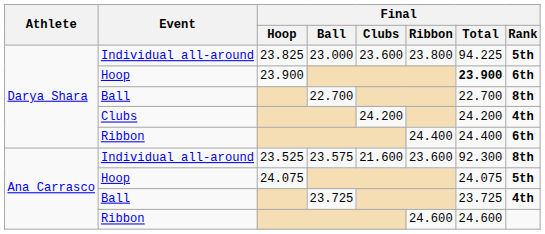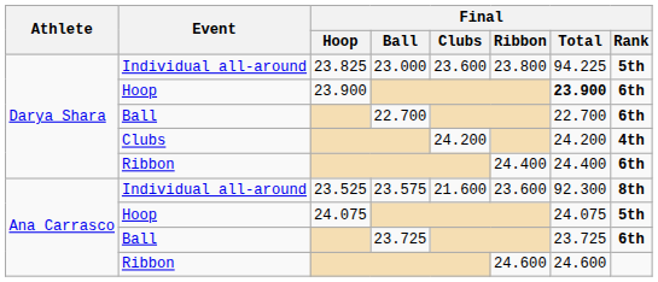 <table class="wikitable" border="1" style="font-size:90%">
 <tr>
 <th rowspan=2>Athlete</th>
 <th rowspan=2>Event</th>
 <th colspan=6>Final</th>
 </tr>
 <tr>
 <th>Hoop</th>
 <th>Ball</th>
 <th>Clubs</th>
 <th>Ribbon</th>
 <th>Total</th>
 <th>Rank</th>
 </tr>
 <tr>
 <td rowspan=5><a href='#'>Darya Shara</a></td>
 <td><a href='#'>Individual all-around</a></td>
 <td align=center>23.825</td>
 <td align=center>23.000</td>
 <td align=center>23.600</td>
 <td align=center>23.800</td>
 <td align=center>94.225</td>
 <td align=center><strong>5th</strong></td>
 </tr>
 <tr>
 <td><a href='#'>Hoop</a></td>
 <td align=center>23.900</td>
 <td colspan=3 bgcolor=wheat></td>
 <td align=center><strong>23.900</strong></td>
 <td align=center><strong>6th</strong></td>
 </tr>
 <tr>
 <td><a href='#'>Ball</a></td>
 <td bgcolor=wheat></td>
 <td align=center>22.700</td>
 <td colspan=2 bgcolor=wheat></td>
 <td align=center>22.700</td>
-<td align=center><strong>8th</strong></td>
+<td align=center><strong>6th</strong></td>
 </tr>
 <tr>
 <td><a href='#'>Clubs</a></td>
 <td colspan=2 bgcolor=wheat></td>
 <td align=center>24.200</td>
 <td bgcolor=wheat></td>
 <td align=center>24.200</td>
 <td align=center><strong>4th</strong></td>
 </tr>
 <tr>
 <td><a href='#'>Ribbon</a></td>
 <td colspan=3 bgcolor=wheat></td>
 <td align=center>24.400</td>
 <td align=center>24.400</td>
 <td align=center><strong>6th</strong></td>
 </tr>
 <tr>
 <td rowspan=4><a href='#'>Ana Carrasco</a></td>
 <td><a href='#'>Individual all-around</a></td>
 <td align=center>23.525</td>
 <td align=center>23.575</td>
 <td align=center>21.600</td>
 <td align=center>23.600</td>
 <td align=center>92.300</td>
 <td align=center><strong>8th</strong></td>
 </tr>
 <tr>
 <td><a href='#'>Hoop</a></td>
 <td align=center>24.075</td>
 <td colspan=3 bgcolor=wheat></td>
 <td align=center>24.075</td>
 <td align=center><strong>5th</strong></td>
 </tr>
 <tr>
 <td><a href='#'>Ball</a></td>
 <td bgcolor=wheat></td>
 <td align=center>23.725</td>
 <td colspan=2 bgcolor=wheat></td>
 <td align=center>23.725</td>
-<td align=center><strong>4th</strong></td>
+<td align=center><strong>6th</strong></td>
 </tr>
 <tr>
 <td><a href='#'>Ribbon</a></td>
 <td colspan=3 bgcolor=wheat></td>
 <td align=center>24.600</td>
 <td align=center>24.600</td>
 <td align=center></td>
 </tr>
 </table>
